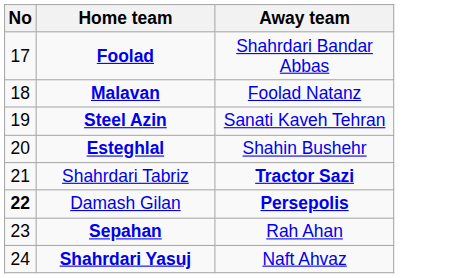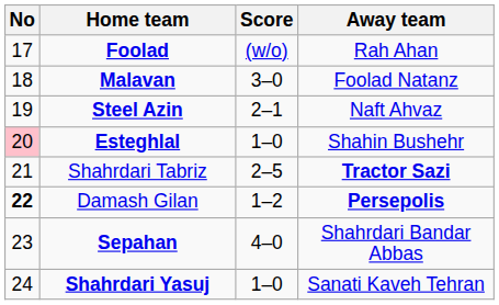 <table class="wikitable sortable" style="text-align:center">
 <tr>
 <th width=20>No</th>
 <th width=157>Home team</th>
+<th width=26>Score</th>
 <th width=157>Away team</th>
 </tr>
 <tr>
 <td>17</td>
 <td><strong><a href='#'>Foolad</a></strong></td>
-<td><a href='#'>Shahrdari Bandar Abbas</a></td>
+<td><a href='#'>(w/o)</a></td>
+<td><a href='#'>Rah Ahan</a></td>
 </tr>
 <tr>
 <td>18</td>
 <td><strong><a href='#'>Malavan</a></strong></td>
+<td>3–0</td>
 <td><a href='#'>Foolad Natanz</a></td>
 </tr>
 <tr>
 <td>19</td>
 <td><strong><a href='#'>Steel Azin</a></strong></td>
-<td><a href='#'>Sanati Kaveh Tehran</a></td>
+<td>2–1</td>
+<td><a href='#'>Naft Ahvaz</a></td>
 </tr>
 <tr>
-<td>20</td>
+<td style="background: pink;">20</td>
 <td><strong><a href='#'>Esteghlal</a></strong></td>
+<td>1–0</td>
 <td><a href='#'>Shahin Bushehr</a></td>
 </tr>
 <tr>
 <td>21</td>
 <td><a href='#'>Shahrdari Tabriz</a></td>
+<td>2–5</td>
 <td><strong><a href='#'>Tractor Sazi</a></strong></td>
 </tr>
 <tr>
 <td><strong>22</strong></td>
 <td><a href='#'>Damash Gilan</a></td>
+<td>1–2</td>
 <td><strong><a href='#'>Persepolis</a></strong></td>
 </tr>
 <tr>
 <td>23</td>
 <td><strong><a href='#'>Sepahan</a></strong></td>
-<td><a href='#'>Rah Ahan</a></td>
+<td>4–0</td>
+<td><a href='#'>Shahrdari Bandar Abbas</a></td>
 </tr>
 <tr>
 <td>24</td>
 <td><strong><a href='#'>Shahrdari Yasuj</a></strong></td>
-<td><a href='#'>Naft Ahvaz</a></td>
+<td>1–0</td>
+<td><a href='#'>Sanati Kaveh Tehran</a></td>
 </tr>
 </table>
